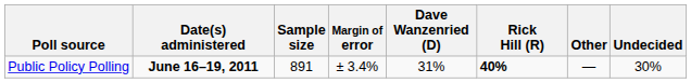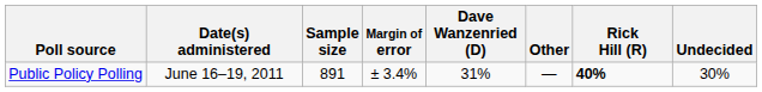 <table class="wikitable">
 <tr valign= bottom>
 <th>Poll source</th>
 <th style="width:160px;">Date(s)<br>administered</th>
 <th class=small>Sample<br>size</th>
 <th><small>Margin of</small><br>error</th>
 <th width=100px>Dave<br>Wanzenried (D)</th>
+<th>Other</th>
 <th width=100px>Rick<br>Hill (R)</th>
-<th>Other</th>
 <th>Undecided</th>
 </tr>
 <tr>
 <td><a href='#'>Public Policy Polling</a></td>
-<td align=center><strong>June 16–19, 2011</strong></td>
+<td align=center>June 16–19, 2011</td>
 <td align=center>891</td>
 <td align=center>± 3.4%</td>
 <td align=center>31%</td>
+<td align=center>—</td>
 <td><strong>40%</strong></td>
-<td align=center>—</td>
 <td align=center>30%</td>
 </tr>
 </table>
